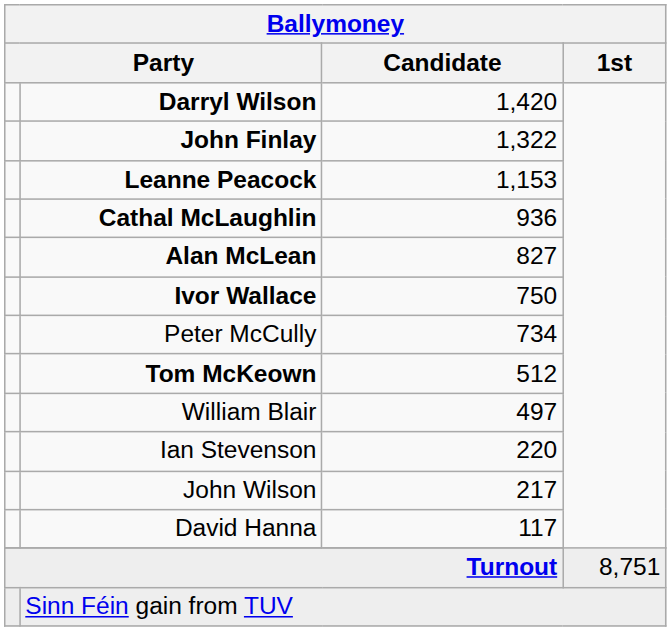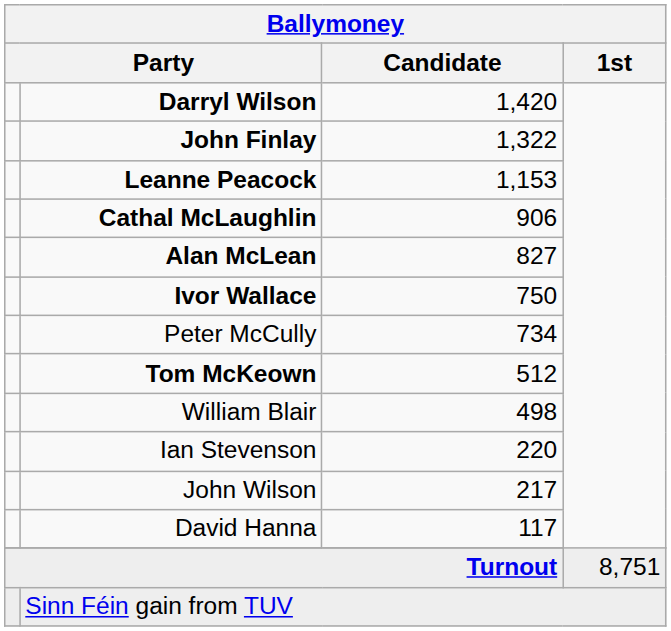 <table class="wikitable">
 <tr>
 <th colspan="4" align="center"><a href='#'>Ballymoney</a></th>
 </tr>
 <tr>
 <th colspan="2" align="center" width=200>Party</th>
 <th width=150>Candidate</th>
 <th width=60>1st </th>
 </tr>
 <tr>
 <td></td>
 <td align="right"><strong>Darryl Wilson</strong></td>
 <td align="right">1,420</td>
 </tr>
 <tr>
 <td></td>
 <td align="right"><strong>John Finlay</strong></td>
 <td align="right">1,322</td>
 </tr>
 <tr>
 <td></td>
 <td align="right"><strong>Leanne Peacock</strong></td>
 <td align="right">1,153</td>
 </tr>
 <tr>
 <td></td>
 <td align="right"><strong>Cathal McLaughlin</strong></td>
-<td align="right">936</td>
+<td align="right">906</td>
 </tr>
 <tr>
 <td></td>
 <td align="right"><strong>Alan McLean</strong></td>
 <td align="right">827</td>
 </tr>
 <tr>
 <td></td>
 <td align="right"><strong>Ivor Wallace</strong></td>
 <td align="right">750</td>
 </tr>
 <tr>
 <td></td>
 <td align="right">Peter McCully</td>
 <td align="right">734</td>
 </tr>
 <tr>
 <td></td>
 <td align="right"><strong>Tom McKeown</strong></td>
 <td align="right">512</td>
 </tr>
 <tr>
 <td></td>
 <td align="right">William Blair</td>
-<td align="right">497</td>
+<td align="right">498</td>
 </tr>
 <tr>
 <td></td>
 <td align="right">Ian Stevenson</td>
 <td align="right">220</td>
 </tr>
 <tr>
 <td></td>
 <td align="right">John Wilson</td>
 <td align="right">217</td>
 </tr>
 <tr>
 <td></td>
 <td align="right">David Hanna</td>
 <td align="right">117</td>
 </tr>
 <tr>
 </tr>
 <tr bgcolor="EEEEEE">
 <td colspan=3 align="right"><strong><a href='#'>Turnout</a></strong></td>
 <td align="right">8,751</td>
 </tr>
 <tr bgcolor="EEEEEE">
 <td bgcolor=></td>
 <td colspan=4 bgcolor="EEEEEE"><a href='#'>Sinn Féin</a> gain from <a href='#'>TUV</a></td>
 </tr>
 </table>
